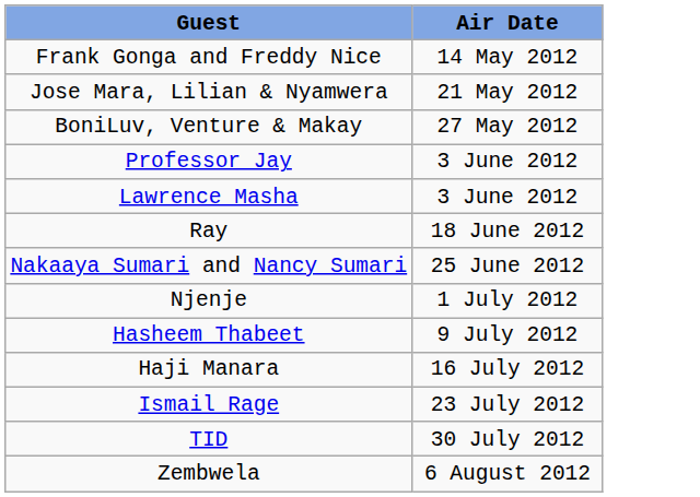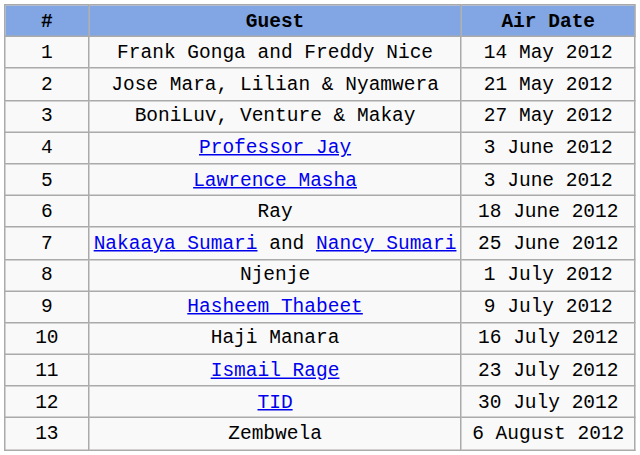 <table class="wikitable" style="text-align:center;">
 <tr>
+<th width="50" style="background:#81a6e3">#</th>
 <th style="background:#81a6e3">Guest</th>
 <th width="110" style="background:#81a6e3">Air Date</th>
 </tr>
 <tr>
+<td>1</td>
 <td>Frank Gonga and  Freddy Nice</td>
 <td>14 May 2012</td>
 </tr>
 <tr>
+<td>2</td>
 <td>Jose Mara, Lilian & Nyamwera</td>
 <td>21 May 2012</td>
 </tr>
 <tr>
+<td>3</td>
 <td>BoniLuv, Venture & Makay</td>
 <td>27 May 2012</td>
 </tr>
 <tr>
+<td>4</td>
 <td><a href='#'>Professor Jay</a></td>
 <td>3 June 2012</td>
 </tr>
 <tr>
+<td>5</td>
 <td><a href='#'>Lawrence Masha</a></td>
 <td>3 June 2012</td>
 </tr>
 <tr>
+<td>6</td>
 <td>Ray</td>
 <td>18 June 2012</td>
 </tr>
 <tr>
+<td>7</td>
 <td><a href='#'>Nakaaya Sumari</a> and <a href='#'>Nancy Sumari</a></td>
 <td>25 June 2012</td>
 </tr>
 <tr>
+<td>8</td>
 <td>Njenje</td>
 <td>1 July 2012</td>
 </tr>
 <tr>
+<td>9</td>
 <td><a href='#'>Hasheem Thabeet</a></td>
 <td>9 July 2012</td>
 </tr>
 <tr>
+<td>10</td>
 <td>Haji Manara</td>
 <td>16 July 2012</td>
 </tr>
 <tr>
+<td>11</td>
 <td><a href='#'>Ismail Rage</a></td>
 <td>23 July 2012</td>
 </tr>
 <tr>
+<td>12</td>
 <td><a href='#'>TID</a></td>
 <td>30 July 2012</td>
 </tr>
 <tr>
+<td>13</td>
 <td>Zembwela</td>
 <td>6 August 2012</td>
 </tr>
 </table>
